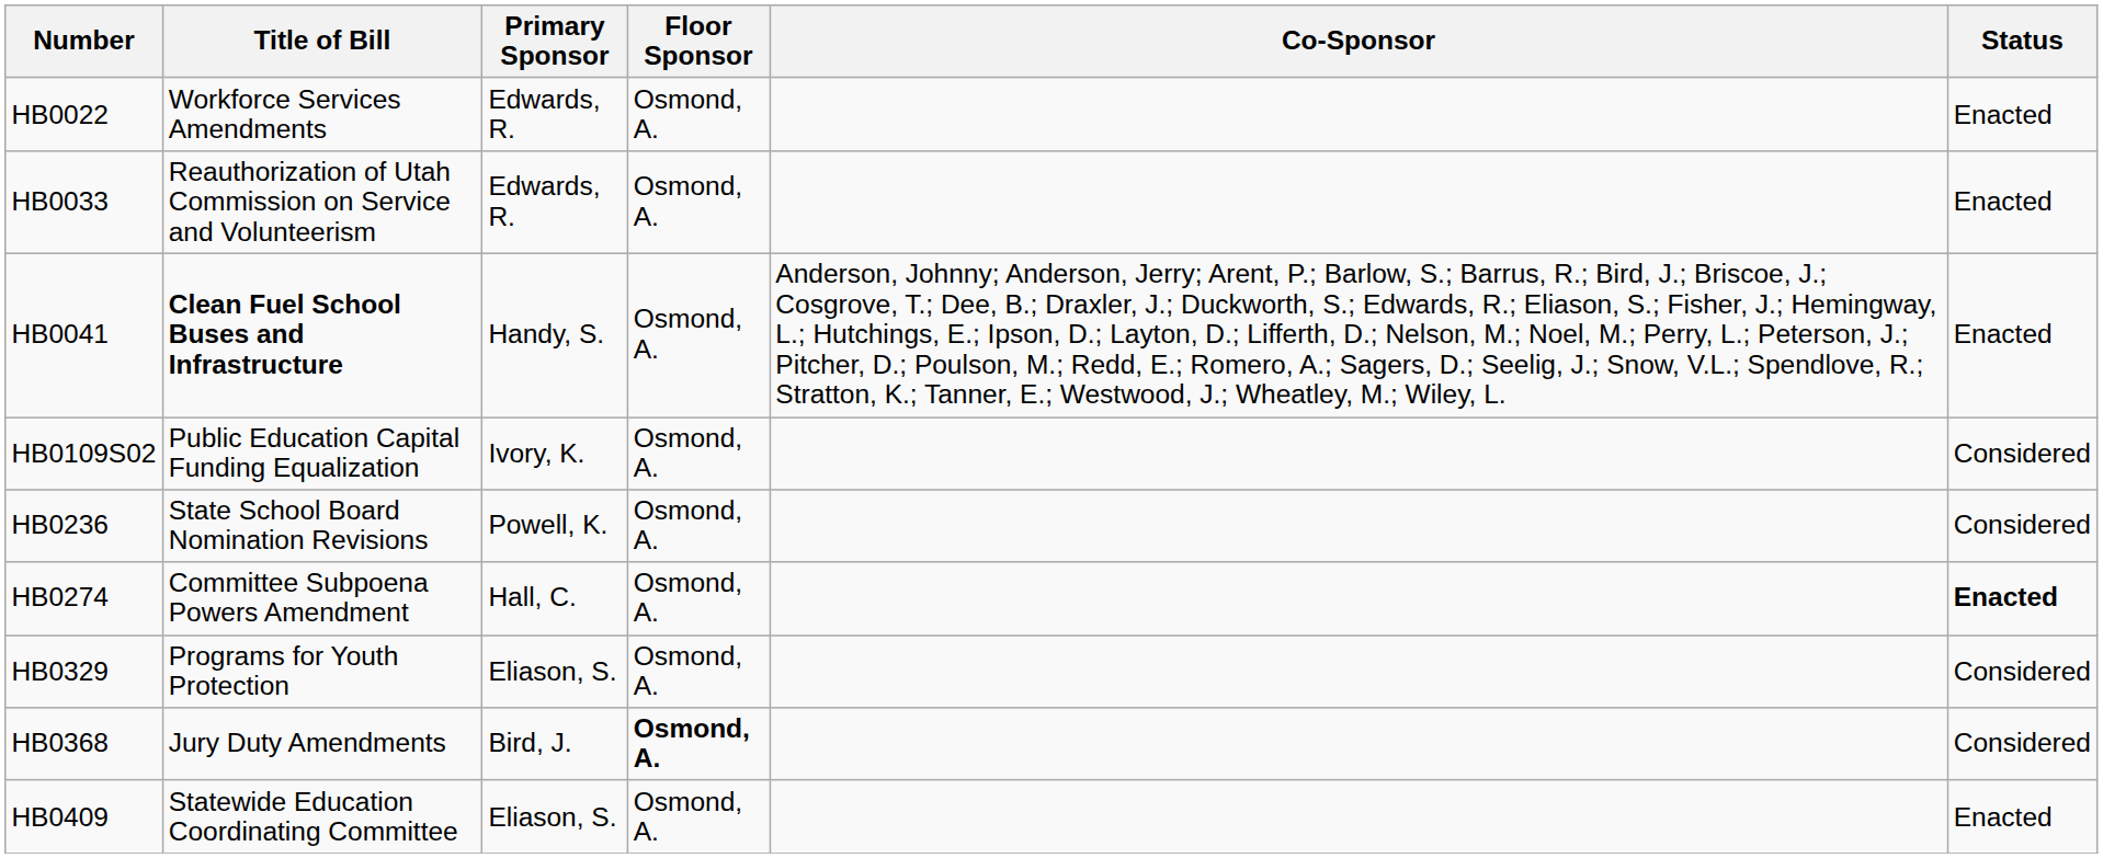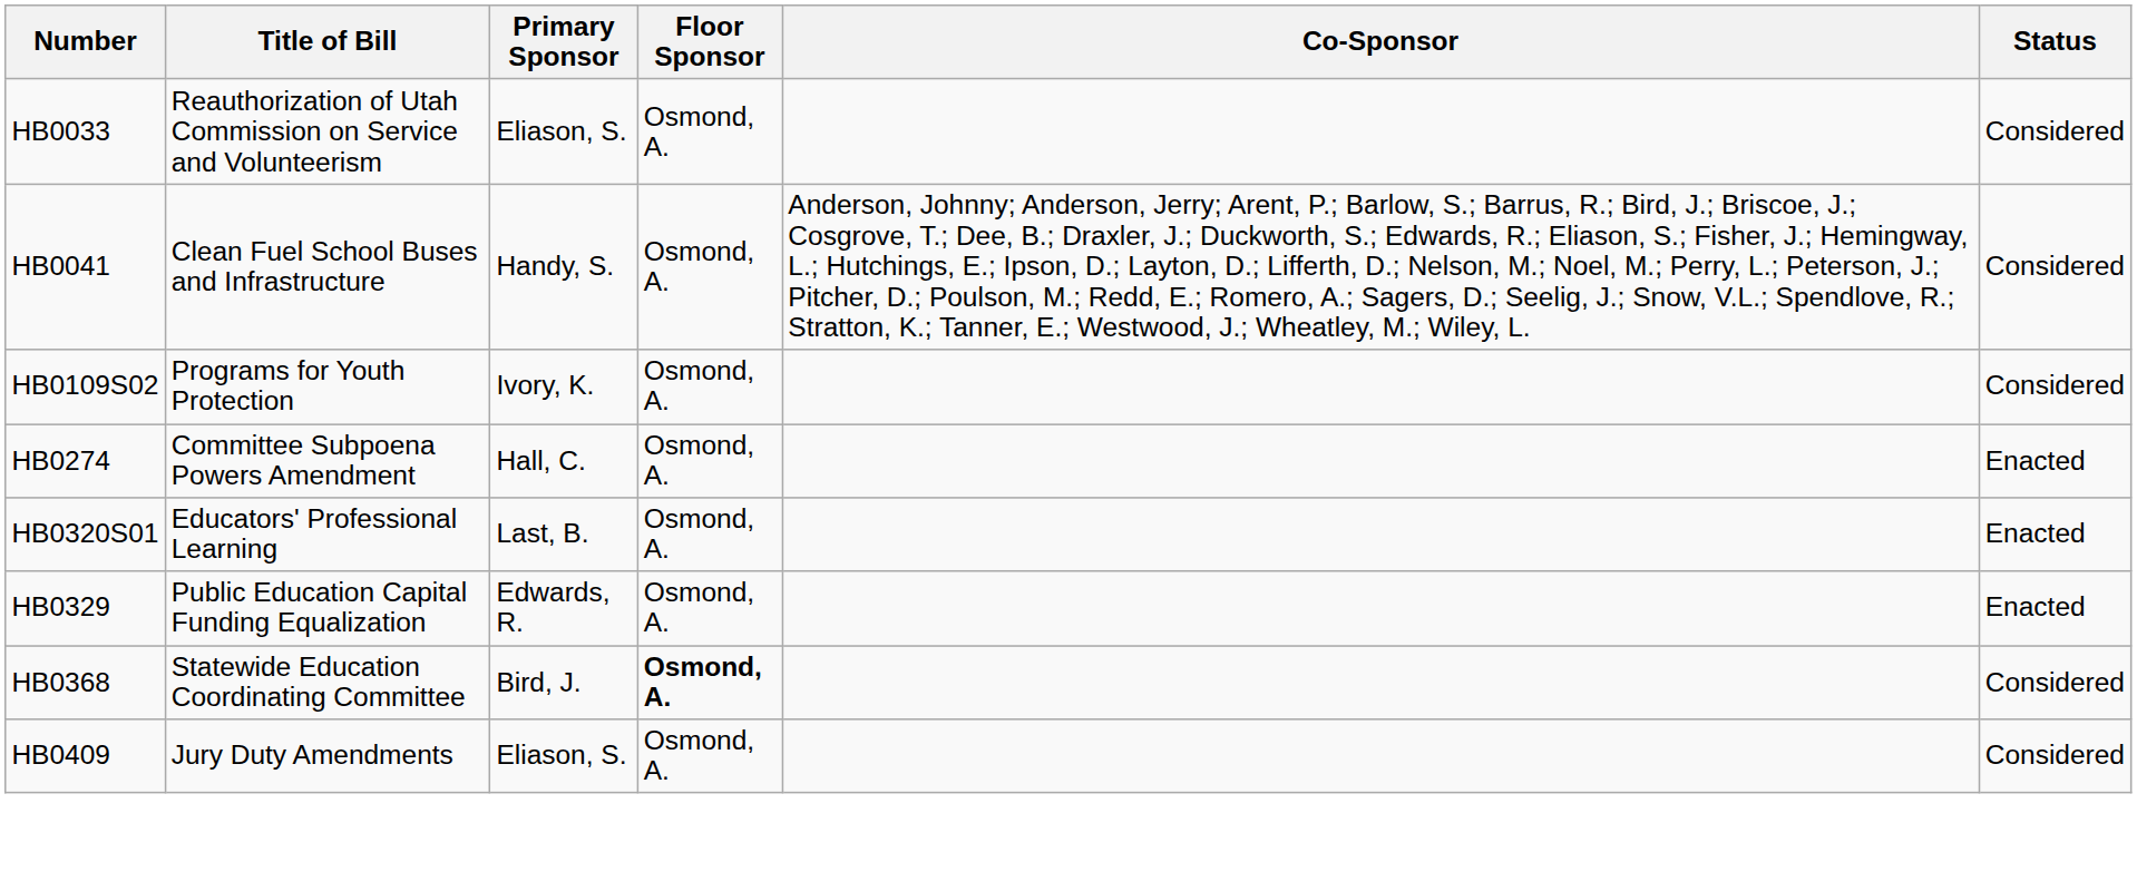 <table class="wikitable">
 <tr>
 <th>Number</th>
 <th>Title of Bill</th>
 <th>Primary Sponsor</th>
 <th>Floor Sponsor</th>
 <th>Co-Sponsor</th>
 <th>Status</th>
 </tr>
 <tr>
-<td>HB0022</td>
-<td>Workforce Services Amendments</td>
-<td>Edwards, R.</td>
-<td>Osmond, A.</td>
-<td></td>
-<td>Enacted</td>
-</tr>
-<tr>
 <td>HB0033</td>
 <td>Reauthorization of Utah Commission on Service and Volunteerism</td>
-<td>Edwards, R.</td>
-<td>Osmond, A.</td>
-<td></td>
-<td>Enacted</td>
-</tr>
-<tr>
-<td>HB0041</td>
-<td><strong>Clean Fuel School Buses and Infrastructure</strong></td>
-<td>Handy, S.</td>
-<td>Osmond, A.</td>
-<td>Anderson, Johnny; Anderson, Jerry; Arent, P.; Barlow, S.; Barrus, R.; Bird, J.; Briscoe, J.; Cosgrove, T.; Dee, B.; Draxler, J.; Duckworth, S.; Edwards, R.; Eliason, S.; Fisher, J.; Hemingway, L.; Hutchings, E.; Ipson, D.; Layton, D.; Lifferth, D.; Nelson, M.; Noel, M.; Perry, L.; Peterson, J.; Pitcher, D.; Poulson, M.; Redd, E.; Romero, A.; Sagers, D.; Seelig, J.; Snow, V.L.; Spendlove, R.; Stratton, K.; Tanner, E.; Westwood, J.; Wheatley, M.; Wiley, L.</td>
-<td>Enacted</td>
-</tr>
-<tr>
-<td>HB0109S02</td>
-<td>Public Education Capital Funding Equalization</td>
-<td>Ivory, K.</td>
+<td>Eliason, S.</td>
 <td>Osmond, A.</td>
 <td></td>
 <td>Considered</td>
 </tr>
 <tr>
-<td>HB0236</td>
-<td>State School Board Nomination Revisions</td>
-<td>Powell, K.</td>
+<td>HB0041</td>
+<td>Clean Fuel School Buses and Infrastructure</td>
+<td>Handy, S.</td>
+<td>Osmond, A.</td>
+<td>Anderson, Johnny; Anderson, Jerry; Arent, P.; Barlow, S.; Barrus, R.; Bird, J.; Briscoe, J.; Cosgrove, T.; Dee, B.; Draxler, J.; Duckworth, S.; Edwards, R.; Eliason, S.; Fisher, J.; Hemingway, L.; Hutchings, E.; Ipson, D.; Layton, D.; Lifferth, D.; Nelson, M.; Noel, M.; Perry, L.; Peterson, J.; Pitcher, D.; Poulson, M.; Redd, E.; Romero, A.; Sagers, D.; Seelig, J.; Snow, V.L.; Spendlove, R.; Stratton, K.; Tanner, E.; Westwood, J.; Wheatley, M.; Wiley, L.</td>
+<td>Considered</td>
+</tr>
+<tr>
+<td>HB0109S02</td>
+<td>Programs for Youth Protection</td>
+<td>Ivory, K.</td>
 <td>Osmond, A.</td>
 <td></td>
 <td>Considered</td>
 </tr>
 <tr>
 <td>HB0274</td>
 <td>Committee Subpoena Powers Amendment</td>
 <td>Hall, C.</td>
 <td>Osmond, A.</td>
 <td></td>
-<td><strong>Enacted</strong></td>
+<td>Enacted</td>
+</tr>
+<tr>
+<td>HB0320S01</td>
+<td>Educators' Professional Learning</td>
+<td>Last, B.</td>
+<td>Osmond, A.</td>
+<td></td>
+<td>Enacted</td>
 </tr>
 <tr>
 <td>HB0329</td>
-<td>Programs for Youth Protection</td>
-<td>Eliason, S.</td>
+<td>Public Education Capital Funding Equalization</td>
+<td>Edwards, R.</td>
 <td>Osmond, A.</td>
 <td></td>
-<td>Considered</td>
+<td>Enacted</td>
 </tr>
 <tr>
 <td>HB0368</td>
-<td>Jury Duty Amendments</td>
+<td>Statewide Education Coordinating Committee</td>
 <td>Bird, J.</td>
 <td><strong>Osmond, A.</strong></td>
 <td></td>
 <td>Considered</td>
 </tr>
 <tr>
 <td>HB0409</td>
-<td>Statewide Education Coordinating Committee</td>
+<td>Jury Duty Amendments</td>
 <td>Eliason, S.</td>
 <td>Osmond, A.</td>
 <td></td>
-<td>Enacted</td>
+<td>Considered</td>
 </tr>
 </table>
